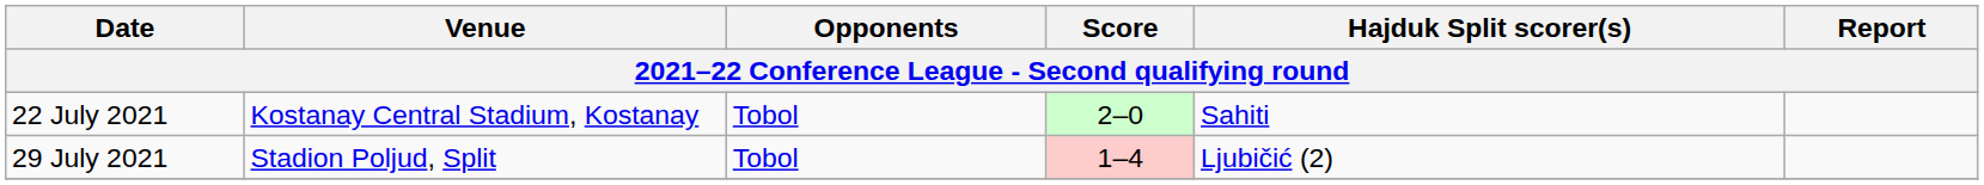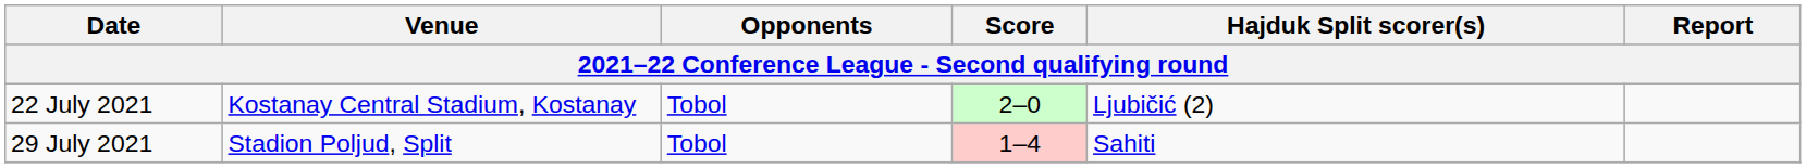 <table class="wikitable" style="font-size:95%;">
 <tr>
 <th width=125>Date</th>
 <th width=260>Venue</th>
 <th width=170>Opponents</th>
 <th width= 75>Score</th>
 <th width=320>Hajduk Split scorer(s)</th>
 <th width=100>Report</th>
 </tr>
 <tr>
 <th colspan=7><a href='#'>2021–22 Conference League - Second qualifying round</a></th>
 </tr>
 <tr>
 <td>22 July 2021</td>
 <td><a href='#'>Kostanay Central Stadium</a>, <a href='#'>Kostanay</a></td>
 <td> <a href='#'>Tobol</a></td>
 <td align=center bgcolor=#CCFFCC>2–0</td>
-<td><a href='#'>Sahiti</a></td>
+<td><a href='#'>Ljubičić</a> (2)</td>
 <td></td>
 </tr>
 <tr>
 <td>29 July 2021</td>
 <td><a href='#'>Stadion Poljud</a>, <a href='#'>Split</a></td>
 <td> <a href='#'>Tobol</a></td>
 <td align=center bgcolor=#FFCCCC>1–4 </td>
-<td><a href='#'>Ljubičić</a> (2)</td>
+<td><a href='#'>Sahiti</a></td>
 <td></td>
 </tr>
 <tr>
 </tr>
 </table>
